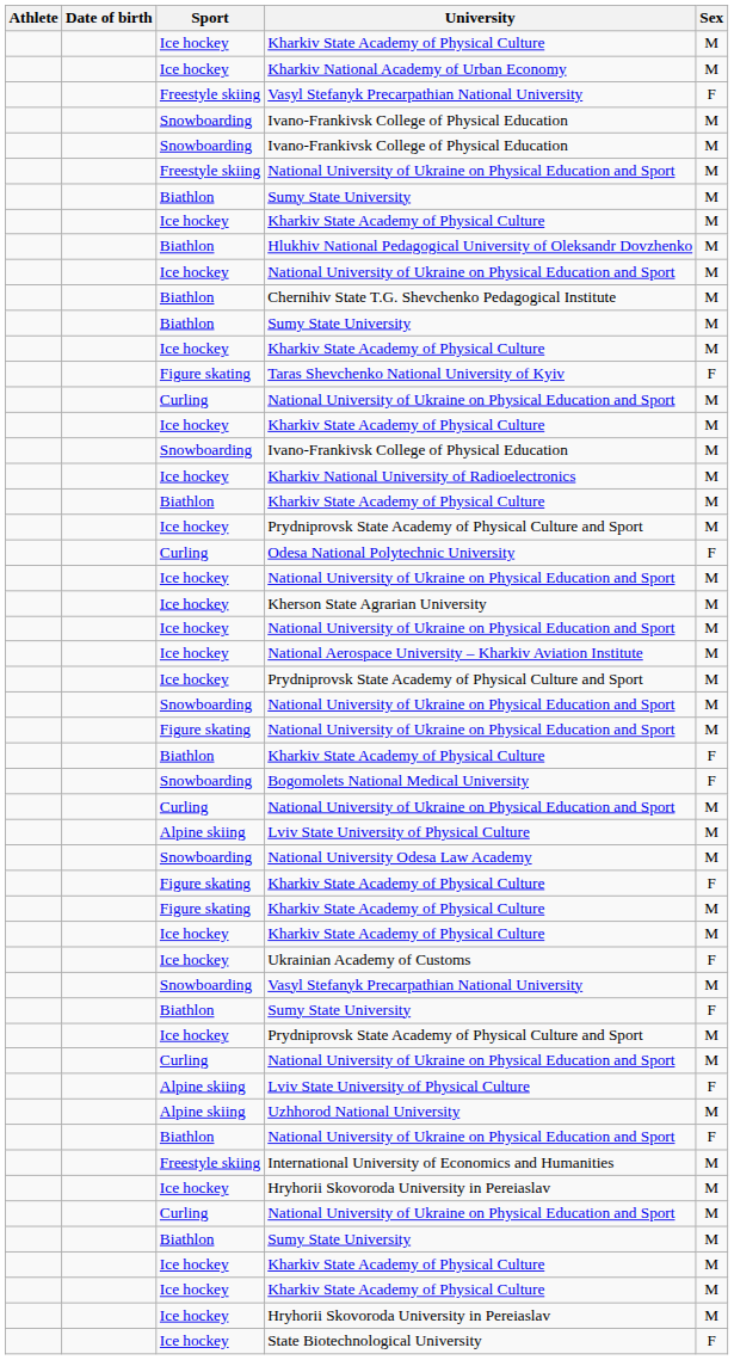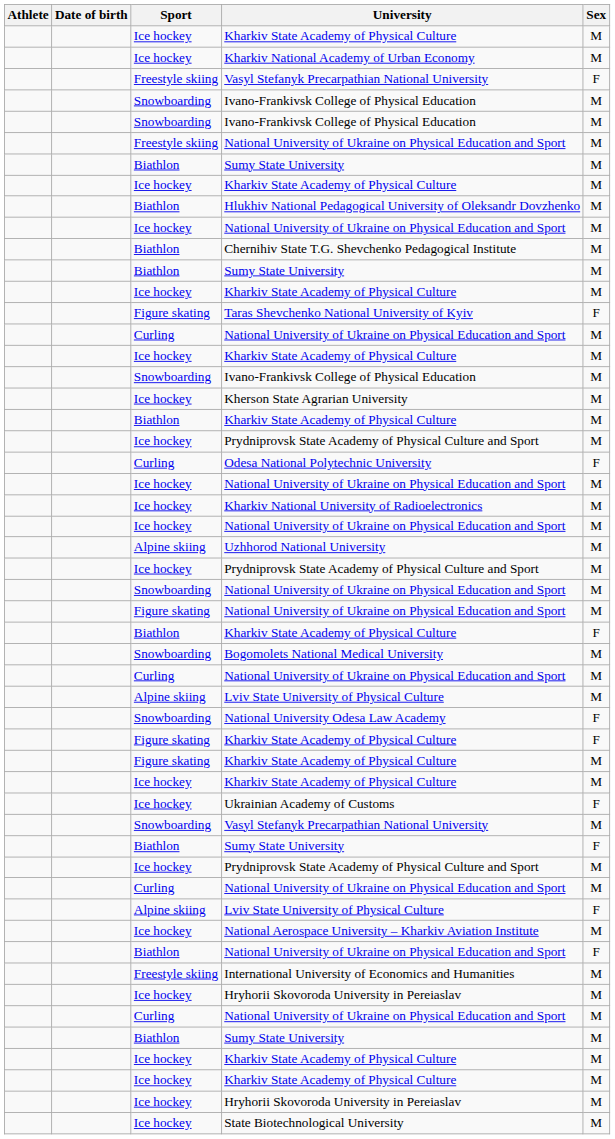 <table class="wikitable sortable mw-collapsible mw-collapsed" style="font-size:93%">
 <tr>
 <th>Athlete</th>
 <th>Date of birth</th>
 <th>Sport</th>
 <th>University</th>
 <th>Sex</th>
 </tr>
 <tr>
 <td></td>
 <td></td>
 <td><a href='#'>Ice hockey</a></td>
 <td><a href='#'>Kharkiv State Academy of Physical Culture</a></td>
 <td align=center>M</td>
 </tr>
 <tr>
 <td></td>
 <td></td>
 <td><a href='#'>Ice hockey</a></td>
 <td><a href='#'>Kharkiv National Academy of Urban Economy</a></td>
 <td align=center>M</td>
 </tr>
 <tr>
 <td></td>
 <td></td>
 <td><a href='#'>Freestyle skiing</a></td>
 <td><a href='#'>Vasyl Stefanyk Precarpathian National University</a></td>
 <td align=center>F</td>
 </tr>
 <tr>
 <td></td>
 <td></td>
 <td><a href='#'>Snowboarding</a></td>
 <td>Ivano-Frankivsk College of Physical Education</td>
 <td align=center>M</td>
 </tr>
 <tr>
 <td></td>
 <td></td>
 <td><a href='#'>Snowboarding</a></td>
 <td>Ivano-Frankivsk College of Physical Education</td>
 <td align=center>M</td>
 </tr>
 <tr>
 <td></td>
 <td></td>
 <td><a href='#'>Freestyle skiing</a></td>
 <td><a href='#'>National University of Ukraine on Physical Education and Sport</a></td>
 <td align=center>M</td>
 </tr>
 <tr>
 <td></td>
 <td></td>
 <td><a href='#'>Biathlon</a></td>
 <td><a href='#'>Sumy State University</a></td>
 <td align=center>M</td>
 </tr>
 <tr>
 <td></td>
 <td></td>
 <td><a href='#'>Ice hockey</a></td>
 <td><a href='#'>Kharkiv State Academy of Physical Culture</a></td>
 <td align=center>M</td>
 </tr>
 <tr>
 <td></td>
 <td></td>
 <td><a href='#'>Biathlon</a></td>
 <td><a href='#'>Hlukhiv National Pedagogical University of Oleksandr Dovzhenko</a></td>
 <td align=center>M</td>
 </tr>
 <tr>
 <td></td>
 <td></td>
 <td><a href='#'>Ice hockey</a></td>
 <td><a href='#'>National University of Ukraine on Physical Education and Sport</a></td>
 <td align=center>M</td>
 </tr>
 <tr>
 <td></td>
 <td></td>
 <td><a href='#'>Biathlon</a></td>
 <td>Chernihiv State T.G. Shevchenko Pedagogical Institute</td>
 <td align=center>M</td>
 </tr>
 <tr>
 <td></td>
 <td></td>
 <td><a href='#'>Biathlon</a></td>
 <td><a href='#'>Sumy State University</a></td>
 <td align=center>M</td>
 </tr>
 <tr>
 <td></td>
 <td></td>
 <td><a href='#'>Ice hockey</a></td>
 <td><a href='#'>Kharkiv State Academy of Physical Culture</a></td>
 <td align=center>M</td>
 </tr>
 <tr>
 <td></td>
 <td></td>
 <td><a href='#'>Figure skating</a></td>
 <td><a href='#'>Taras Shevchenko National University of Kyiv</a></td>
 <td align=center>F</td>
 </tr>
 <tr>
 <td></td>
 <td></td>
 <td><a href='#'>Curling</a></td>
 <td><a href='#'>National University of Ukraine on Physical Education and Sport</a></td>
 <td align=center>M</td>
 </tr>
 <tr>
 <td></td>
 <td></td>
 <td><a href='#'>Ice hockey</a></td>
 <td><a href='#'>Kharkiv State Academy of Physical Culture</a></td>
 <td align=center>M</td>
 </tr>
 <tr>
 <td></td>
 <td></td>
 <td><a href='#'>Snowboarding</a></td>
 <td>Ivano-Frankivsk College of Physical Education</td>
 <td align=center>M</td>
 </tr>
 <tr>
 <td></td>
 <td></td>
 <td><a href='#'>Ice hockey</a></td>
-<td><a href='#'>Kharkiv National University of Radioelectronics</a></td>
+<td>Kherson State Agrarian University</td>
 <td align=center>M</td>
 </tr>
 <tr>
 <td></td>
 <td></td>
 <td><a href='#'>Biathlon</a></td>
 <td><a href='#'>Kharkiv State Academy of Physical Culture</a></td>
 <td align=center>M</td>
 </tr>
 <tr>
 <td></td>
 <td></td>
 <td><a href='#'>Ice hockey</a></td>
 <td>Prydniprovsk State Academy of Physical Culture and Sport</td>
 <td align=center>M</td>
 </tr>
 <tr>
 <td></td>
 <td></td>
 <td><a href='#'>Curling</a></td>
 <td><a href='#'>Odesa National Polytechnic University</a></td>
 <td align=center>F</td>
 </tr>
 <tr>
 <td></td>
 <td></td>
 <td><a href='#'>Ice hockey</a></td>
 <td><a href='#'>National University of Ukraine on Physical Education and Sport</a></td>
 <td align=center>M</td>
 </tr>
 <tr>
 <td></td>
 <td></td>
 <td><a href='#'>Ice hockey</a></td>
-<td>Kherson State Agrarian University</td>
+<td><a href='#'>Kharkiv National University of Radioelectronics</a></td>
 <td align=center>M</td>
 </tr>
 <tr>
 <td></td>
 <td></td>
 <td><a href='#'>Ice hockey</a></td>
 <td><a href='#'>National University of Ukraine on Physical Education and Sport</a></td>
 <td align=center>M</td>
 </tr>
 <tr>
 <td></td>
 <td></td>
-<td><a href='#'>Ice hockey</a></td>
-<td><a href='#'>National Aerospace University – Kharkiv Aviation Institute</a></td>
+<td><a href='#'>Alpine skiing</a></td>
+<td><a href='#'>Uzhhorod National University</a></td>
 <td align=center>M</td>
 </tr>
 <tr>
 <td></td>
 <td></td>
 <td><a href='#'>Ice hockey</a></td>
 <td>Prydniprovsk State Academy of Physical Culture and Sport</td>
 <td align=center>M</td>
 </tr>
 <tr>
 <td></td>
 <td></td>
 <td><a href='#'>Snowboarding</a></td>
 <td><a href='#'>National University of Ukraine on Physical Education and Sport</a></td>
 <td align=center>M</td>
 </tr>
 <tr>
 <td></td>
 <td></td>
 <td><a href='#'>Figure skating</a></td>
 <td><a href='#'>National University of Ukraine on Physical Education and Sport</a></td>
 <td align=center>M</td>
 </tr>
 <tr>
 <td></td>
 <td></td>
 <td><a href='#'>Biathlon</a></td>
 <td><a href='#'>Kharkiv State Academy of Physical Culture</a></td>
 <td align=center>F</td>
 </tr>
 <tr>
 <td></td>
 <td></td>
 <td><a href='#'>Snowboarding</a></td>
 <td><a href='#'>Bogomolets National Medical University</a></td>
-<td align=center>F</td>
+<td align=center>M</td>
 </tr>
 <tr>
 <td></td>
 <td></td>
 <td><a href='#'>Curling</a></td>
 <td><a href='#'>National University of Ukraine on Physical Education and Sport</a></td>
 <td align=center>M</td>
 </tr>
 <tr>
 <td></td>
 <td></td>
 <td><a href='#'>Alpine skiing</a></td>
 <td><a href='#'>Lviv State University of Physical Culture</a></td>
 <td align=center>M</td>
 </tr>
 <tr>
 <td></td>
 <td></td>
 <td><a href='#'>Snowboarding</a></td>
 <td><a href='#'>National University Odesa Law Academy</a></td>
-<td align=center>M</td>
+<td align=center>F</td>
 </tr>
 <tr>
 <td></td>
 <td></td>
 <td><a href='#'>Figure skating</a></td>
 <td><a href='#'>Kharkiv State Academy of Physical Culture</a></td>
 <td align=center>F</td>
 </tr>
 <tr>
 <td></td>
 <td></td>
 <td><a href='#'>Figure skating</a></td>
 <td><a href='#'>Kharkiv State Academy of Physical Culture</a></td>
 <td align=center>M</td>
 </tr>
 <tr>
 <td></td>
 <td></td>
 <td><a href='#'>Ice hockey</a></td>
 <td><a href='#'>Kharkiv State Academy of Physical Culture</a></td>
 <td align=center>M</td>
 </tr>
 <tr>
 <td></td>
 <td></td>
 <td><a href='#'>Ice hockey</a></td>
 <td>Ukrainian Academy of Customs</td>
 <td align=center>F</td>
 </tr>
 <tr>
 <td></td>
 <td></td>
 <td><a href='#'>Snowboarding</a></td>
 <td><a href='#'>Vasyl Stefanyk Precarpathian National University</a></td>
 <td align=center>M</td>
 </tr>
 <tr>
 <td></td>
 <td></td>
 <td><a href='#'>Biathlon</a></td>
 <td><a href='#'>Sumy State University</a></td>
 <td align=center>F</td>
 </tr>
 <tr>
 <td></td>
 <td></td>
 <td><a href='#'>Ice hockey</a></td>
 <td>Prydniprovsk State Academy of Physical Culture and Sport</td>
 <td align=center>M</td>
 </tr>
 <tr>
 <td></td>
 <td></td>
 <td><a href='#'>Curling</a></td>
 <td><a href='#'>National University of Ukraine on Physical Education and Sport</a></td>
 <td align=center>M</td>
 </tr>
 <tr>
 <td></td>
 <td></td>
 <td><a href='#'>Alpine skiing</a></td>
 <td><a href='#'>Lviv State University of Physical Culture</a></td>
 <td align=center>F</td>
 </tr>
 <tr>
 <td></td>
 <td></td>
-<td><a href='#'>Alpine skiing</a></td>
-<td><a href='#'>Uzhhorod National University</a></td>
+<td><a href='#'>Ice hockey</a></td>
+<td><a href='#'>National Aerospace University – Kharkiv Aviation Institute</a></td>
 <td align=center>M</td>
 </tr>
 <tr>
 <td></td>
 <td></td>
 <td><a href='#'>Biathlon</a></td>
 <td><a href='#'>National University of Ukraine on Physical Education and Sport</a></td>
 <td align=center>F</td>
 </tr>
 <tr>
 <td></td>
 <td></td>
 <td><a href='#'>Freestyle skiing</a></td>
 <td>International University of Economics and Humanities</td>
 <td align=center>M</td>
 </tr>
 <tr>
 <td></td>
 <td></td>
 <td><a href='#'>Ice hockey</a></td>
 <td>Hryhorii Skovoroda University in Pereiaslav</td>
 <td align=center>M</td>
 </tr>
 <tr>
 <td></td>
 <td></td>
 <td><a href='#'>Curling</a></td>
 <td><a href='#'>National University of Ukraine on Physical Education and Sport</a></td>
 <td align=center>M</td>
 </tr>
 <tr>
 <td></td>
 <td></td>
 <td><a href='#'>Biathlon</a></td>
 <td><a href='#'>Sumy State University</a></td>
 <td align=center>M</td>
 </tr>
 <tr>
 <td></td>
 <td></td>
 <td><a href='#'>Ice hockey</a></td>
 <td><a href='#'>Kharkiv State Academy of Physical Culture</a></td>
 <td align=center>M</td>
 </tr>
 <tr>
 <td></td>
 <td></td>
 <td><a href='#'>Ice hockey</a></td>
 <td><a href='#'>Kharkiv State Academy of Physical Culture</a></td>
 <td align=center>M</td>
 </tr>
 <tr>
 <td></td>
 <td></td>
 <td><a href='#'>Ice hockey</a></td>
 <td>Hryhorii Skovoroda University in Pereiaslav</td>
 <td align=center>M</td>
 </tr>
 <tr>
 <td></td>
 <td></td>
 <td><a href='#'>Ice hockey</a></td>
 <td>State Biotechnological University</td>
-<td align=center>F</td>
+<td align=center>M</td>
 </tr>
 </table>
